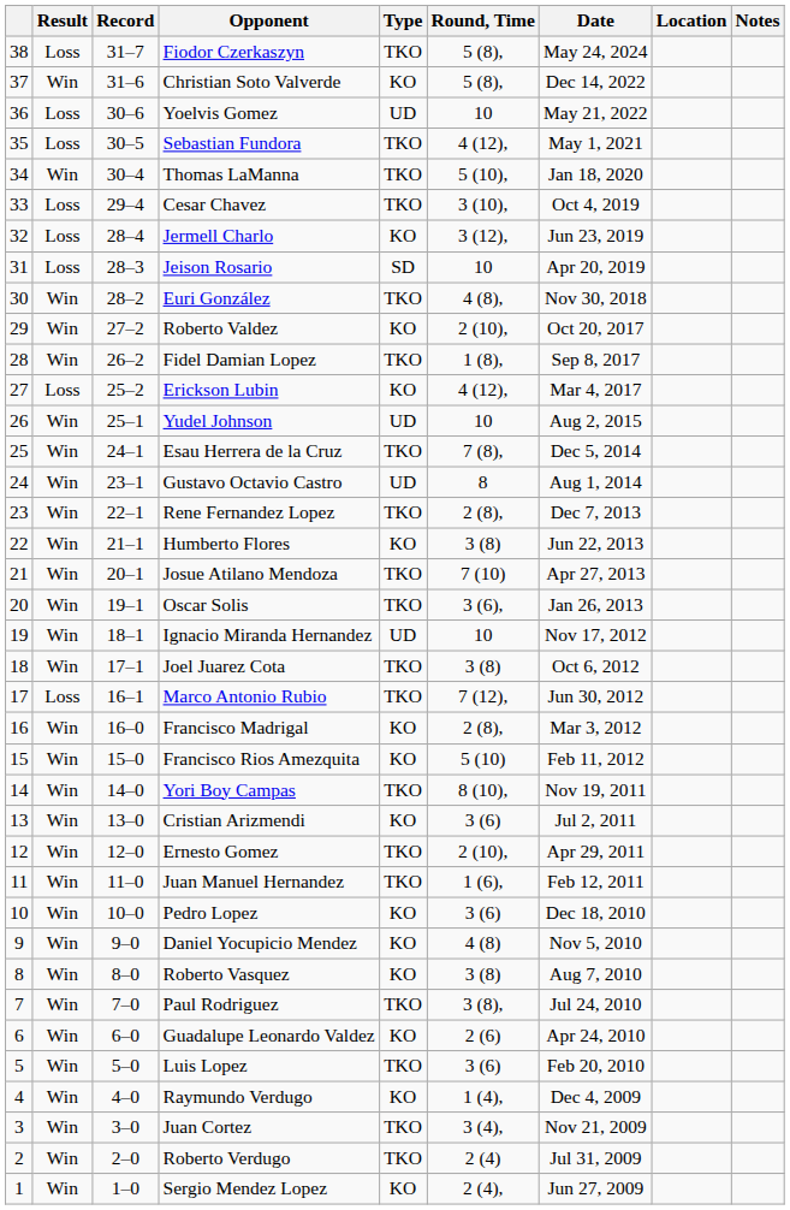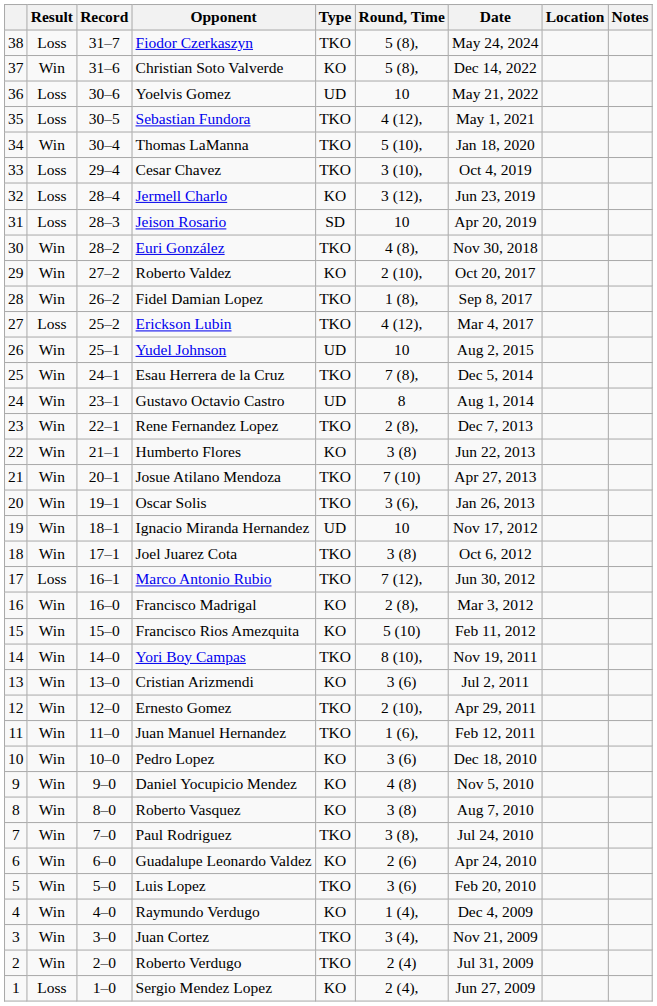 <table class="wikitable" style="text-align:center; font-size:95%">
 <tr>
 <th></th>
 <th>Result</th>
 <th>Record</th>
 <th>Opponent</th>
 <th>Type</th>
 <th>Round, Time</th>
 <th>Date</th>
 <th>Location</th>
 <th>Notes</th>
 </tr>
 <tr>
 <td>38</td>
 <td>Loss</td>
 <td>31–7</td>
 <td align=left><a href='#'>Fiodor Czerkaszyn</a></td>
 <td>TKO</td>
 <td>5 (8), </td>
 <td>May 24, 2024</td>
 <td align=left></td>
 <td></td>
 </tr>
 <tr>
 <td>37</td>
 <td>Win</td>
 <td>31–6</td>
 <td align=left>Christian Soto Valverde</td>
 <td>KO</td>
 <td>5 (8), </td>
 <td>Dec 14, 2022</td>
 <td align=left></td>
 <td></td>
 </tr>
 <tr>
 <td>36</td>
 <td>Loss</td>
 <td>30–6</td>
 <td align=left>Yoelvis Gomez</td>
 <td>UD</td>
 <td>10</td>
 <td>May 21, 2022</td>
 <td align=left></td>
 <td></td>
 </tr>
 <tr>
 <td>35</td>
 <td>Loss</td>
 <td>30–5</td>
 <td align=left><a href='#'>Sebastian Fundora</a></td>
 <td>TKO</td>
 <td>4 (12), </td>
 <td>May 1, 2021</td>
 <td align=left></td>
 <td></td>
 </tr>
 <tr>
 <td>34</td>
 <td>Win</td>
 <td>30–4</td>
 <td align=left>Thomas LaManna</td>
 <td>TKO</td>
 <td>5 (10), </td>
 <td>Jan 18, 2020</td>
 <td align=left></td>
 <td></td>
 </tr>
 <tr>
 <td>33</td>
 <td>Loss</td>
 <td>29–4</td>
 <td align=left>Cesar Chavez</td>
 <td>TKO</td>
 <td>3 (10), </td>
 <td>Oct 4, 2019</td>
 <td align=left></td>
 <td></td>
 </tr>
 <tr>
 <td>32</td>
 <td>Loss</td>
 <td>28–4</td>
 <td align=left><a href='#'>Jermell Charlo</a></td>
 <td>KO</td>
 <td>3 (12), </td>
 <td>Jun 23, 2019</td>
 <td align=left></td>
 <td></td>
 </tr>
 <tr>
 <td>31</td>
 <td>Loss</td>
 <td>28–3</td>
 <td align=left><a href='#'>Jeison Rosario</a></td>
 <td>SD</td>
 <td>10</td>
 <td>Apr 20, 2019</td>
 <td align=left></td>
 <td></td>
 </tr>
 <tr>
 <td>30</td>
 <td>Win</td>
 <td>28–2</td>
 <td align=left><a href='#'>Euri González</a></td>
 <td>TKO</td>
 <td>4 (8), </td>
 <td>Nov 30, 2018</td>
 <td align=left></td>
 <td></td>
 </tr>
 <tr>
 <td>29</td>
 <td>Win</td>
 <td>27–2</td>
 <td align=left>Roberto Valdez</td>
 <td>KO</td>
 <td>2 (10), </td>
 <td>Oct 20, 2017</td>
 <td align=left></td>
 <td></td>
 </tr>
 <tr>
 <td>28</td>
 <td>Win</td>
 <td>26–2</td>
 <td align=left>Fidel Damian Lopez</td>
 <td>TKO</td>
 <td>1 (8), </td>
 <td>Sep 8, 2017</td>
 <td align=left></td>
 <td></td>
 </tr>
 <tr>
 <td>27</td>
 <td>Loss</td>
 <td>25–2</td>
 <td align=left><a href='#'>Erickson Lubin</a></td>
-<td>KO</td>
+<td>TKO</td>
 <td>4 (12), </td>
 <td>Mar 4, 2017</td>
 <td align=left></td>
 <td></td>
 </tr>
 <tr>
 <td>26</td>
 <td>Win</td>
 <td>25–1</td>
 <td align=left><a href='#'>Yudel Johnson</a></td>
 <td>UD</td>
 <td>10</td>
 <td>Aug 2, 2015</td>
 <td align=left></td>
 <td></td>
 </tr>
 <tr>
 <td>25</td>
 <td>Win</td>
 <td>24–1</td>
 <td align=left>Esau Herrera de la Cruz</td>
 <td>TKO</td>
 <td>7 (8), </td>
 <td>Dec 5, 2014</td>
 <td align=left></td>
 <td></td>
 </tr>
 <tr>
 <td>24</td>
 <td>Win</td>
 <td>23–1</td>
 <td align=left>Gustavo Octavio Castro</td>
 <td>UD</td>
 <td>8</td>
 <td>Aug 1, 2014</td>
 <td align=left></td>
 <td></td>
 </tr>
 <tr>
 <td>23</td>
 <td>Win</td>
 <td>22–1</td>
 <td align=left>Rene Fernandez Lopez</td>
 <td>TKO</td>
 <td>2 (8), </td>
 <td>Dec 7, 2013</td>
 <td align=left></td>
 <td></td>
 </tr>
 <tr>
 <td>22</td>
 <td>Win</td>
 <td>21–1</td>
 <td align=left>Humberto Flores</td>
 <td>KO</td>
 <td>3 (8)</td>
 <td>Jun 22, 2013</td>
 <td align=left></td>
 <td></td>
 </tr>
 <tr>
 <td>21</td>
 <td>Win</td>
 <td>20–1</td>
 <td align=left>Josue Atilano Mendoza</td>
 <td>TKO</td>
 <td>7 (10)</td>
 <td>Apr 27, 2013</td>
 <td align=left></td>
 <td></td>
 </tr>
 <tr>
 <td>20</td>
 <td>Win</td>
 <td>19–1</td>
 <td align=left>Oscar Solis</td>
 <td>TKO</td>
 <td>3 (6), </td>
 <td>Jan 26, 2013</td>
 <td align=left></td>
 <td></td>
 </tr>
 <tr>
 <td>19</td>
 <td>Win</td>
 <td>18–1</td>
 <td align=left>Ignacio Miranda Hernandez</td>
 <td>UD</td>
 <td>10</td>
 <td>Nov 17, 2012</td>
 <td align=left></td>
 <td></td>
 </tr>
 <tr>
 <td>18</td>
 <td>Win</td>
 <td>17–1</td>
 <td align=left>Joel Juarez Cota</td>
 <td>TKO</td>
 <td>3 (8)</td>
 <td>Oct 6, 2012</td>
 <td align=left></td>
 <td></td>
 </tr>
 <tr>
 <td>17</td>
 <td>Loss</td>
 <td>16–1</td>
 <td align=left><a href='#'>Marco Antonio Rubio</a></td>
 <td>TKO</td>
 <td>7 (12), </td>
 <td>Jun 30, 2012</td>
 <td align=left></td>
 <td align=left></td>
 </tr>
 <tr>
 <td>16</td>
 <td>Win</td>
 <td>16–0</td>
 <td align=left>Francisco Madrigal</td>
 <td>KO</td>
 <td>2 (8), </td>
 <td>Mar 3, 2012</td>
 <td align=left></td>
 <td></td>
 </tr>
 <tr>
 <td>15</td>
 <td>Win</td>
 <td>15–0</td>
 <td align=left>Francisco Rios Amezquita</td>
 <td>KO</td>
 <td>5 (10)</td>
 <td>Feb 11, 2012</td>
 <td align=left></td>
 <td></td>
 </tr>
 <tr>
 <td>14</td>
 <td>Win</td>
 <td>14–0</td>
 <td align=left><a href='#'>Yori Boy Campas</a></td>
 <td>TKO</td>
 <td>8 (10), </td>
 <td>Nov 19, 2011</td>
 <td align=left></td>
 <td></td>
 </tr>
 <tr>
 <td>13</td>
 <td>Win</td>
 <td>13–0</td>
 <td align=left>Cristian Arizmendi</td>
 <td>KO</td>
 <td>3 (6)</td>
 <td>Jul 2, 2011</td>
 <td align=left></td>
 <td></td>
 </tr>
 <tr>
 <td>12</td>
 <td>Win</td>
 <td>12–0</td>
 <td align=left>Ernesto Gomez</td>
 <td>TKO</td>
 <td>2 (10), </td>
 <td>Apr 29, 2011</td>
 <td align=left></td>
 <td></td>
 </tr>
 <tr>
 <td>11</td>
 <td>Win</td>
 <td>11–0</td>
 <td align=left>Juan Manuel Hernandez</td>
 <td>TKO</td>
 <td>1 (6), </td>
 <td>Feb 12, 2011</td>
 <td align=left></td>
 <td></td>
 </tr>
 <tr>
 <td>10</td>
 <td>Win</td>
 <td>10–0</td>
 <td align=left>Pedro Lopez</td>
 <td>KO</td>
 <td>3 (6)</td>
 <td>Dec 18, 2010</td>
 <td align=left></td>
 <td></td>
 </tr>
 <tr>
 <td>9</td>
 <td>Win</td>
 <td>9–0</td>
 <td align=left>Daniel Yocupicio Mendez</td>
 <td>KO</td>
 <td>4 (8)</td>
 <td>Nov 5, 2010</td>
 <td align=left></td>
 <td></td>
 </tr>
 <tr>
 <td>8</td>
 <td>Win</td>
 <td>8–0</td>
 <td align=left>Roberto Vasquez</td>
 <td>KO</td>
 <td>3 (8)</td>
 <td>Aug 7, 2010</td>
 <td align=left></td>
 <td></td>
 </tr>
 <tr>
 <td>7</td>
 <td>Win</td>
 <td>7–0</td>
 <td align=left>Paul Rodriguez</td>
 <td>TKO</td>
 <td>3 (8), </td>
 <td>Jul 24, 2010</td>
 <td align=left></td>
 <td></td>
 </tr>
 <tr>
 <td>6</td>
 <td>Win</td>
 <td>6–0</td>
 <td align=left>Guadalupe Leonardo Valdez</td>
 <td>KO</td>
 <td>2 (6)</td>
 <td>Apr 24, 2010</td>
 <td align=left></td>
 <td></td>
 </tr>
 <tr>
 <td>5</td>
 <td>Win</td>
 <td>5–0</td>
 <td align=left>Luis Lopez</td>
 <td>TKO</td>
 <td>3 (6)</td>
 <td>Feb 20, 2010</td>
 <td align=left></td>
 <td></td>
 </tr>
 <tr>
 <td>4</td>
 <td>Win</td>
 <td>4–0</td>
 <td align=left>Raymundo Verdugo</td>
 <td>KO</td>
 <td>1 (4), </td>
 <td>Dec 4, 2009</td>
 <td align=left></td>
 <td></td>
 </tr>
 <tr>
 <td>3</td>
 <td>Win</td>
 <td>3–0</td>
 <td align=left>Juan Cortez</td>
 <td>TKO</td>
 <td>3 (4), </td>
 <td>Nov 21, 2009</td>
 <td align=left></td>
 <td></td>
 </tr>
 <tr>
 <td>2</td>
 <td>Win</td>
 <td>2–0</td>
 <td align=left>Roberto Verdugo</td>
 <td>TKO</td>
 <td>2 (4)</td>
 <td>Jul 31, 2009</td>
 <td align=left></td>
 <td></td>
 </tr>
 <tr>
 <td>1</td>
-<td>Win</td>
+<td>Loss</td>
 <td>1–0</td>
 <td align=left>Sergio Mendez Lopez</td>
 <td>KO</td>
 <td>2 (4), </td>
 <td>Jun 27, 2009</td>
 <td align=left></td>
 <td></td>
 </tr>
 </table>
